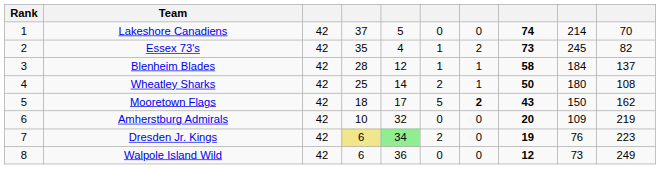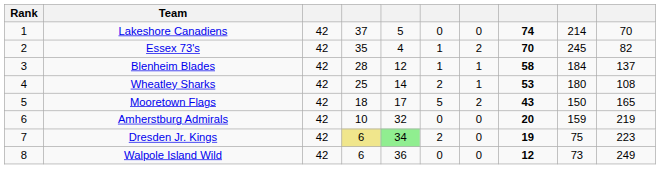 <table class="wikitable" style="text-align:center">
 <tr>
 <th bgcolor="#DDDDFF" width="5%">Rank</th>
 <th bgcolor="#DDDDFF" width="33%">Team</th>
 <th bgcolor="#DDDDFF" width="5%"></th>
 <th bgcolor="#DDDDFF" width="5%"></th>
 <th bgcolor="#DDDDFF" width="5%"></th>
 <th bgcolor="#DDDDFF" width="5%"></th>
 <th bgcolor="#DDDDFF" width="5%"></th>
 <th bgcolor="#DDDDFF" width="7.5%"></th>
 <th bgcolor="#DDDDFF" width="5%"></th>
 <th bgcolor="#DDDDFF" width="7.5%"></th>
 </tr>
 <tr>
 <td>1</td>
 <td><a href='#'>Lakeshore Canadiens</a></td>
 <td>42</td>
 <td>37</td>
 <td>5</td>
 <td>0</td>
 <td>0</td>
 <td><strong>74</strong></td>
 <td>214</td>
 <td>70</td>
 </tr>
 <tr>
 <td>2</td>
 <td><a href='#'>Essex 73's</a></td>
 <td>42</td>
 <td>35</td>
 <td>4</td>
 <td>1</td>
 <td>2</td>
-<td><strong>73</strong></td>
+<td><strong>70</strong></td>
 <td>245</td>
 <td>82</td>
 </tr>
 <tr>
 <td>3</td>
 <td><a href='#'>Blenheim Blades</a></td>
 <td>42</td>
 <td>28</td>
 <td>12</td>
 <td>1</td>
 <td>1</td>
 <td><strong>58</strong></td>
 <td>184</td>
 <td>137</td>
 </tr>
 <tr>
 <td>4</td>
 <td><a href='#'>Wheatley Sharks</a></td>
 <td>42</td>
 <td>25</td>
 <td>14</td>
 <td>2</td>
 <td>1</td>
-<td><strong>50</strong></td>
+<td><strong>53</strong></td>
 <td>180</td>
 <td>108</td>
 </tr>
 <tr>
 <td>5</td>
 <td><a href='#'>Mooretown Flags</a></td>
 <td>42</td>
 <td>18</td>
 <td>17</td>
 <td>5</td>
-<td><strong>2</strong></td>
+<td>2</td>
 <td><strong>43</strong></td>
 <td>150</td>
-<td>162</td>
+<td>165</td>
 </tr>
 <tr>
 <td>6</td>
 <td><a href='#'>Amherstburg Admirals</a></td>
 <td>42</td>
 <td>10</td>
 <td>32</td>
 <td>0</td>
 <td>0</td>
 <td><strong>20</strong></td>
-<td>109</td>
+<td>159</td>
 <td>219</td>
 </tr>
 <tr>
 <td>7</td>
 <td><a href='#'>Dresden Jr. Kings</a></td>
 <td>42</td>
 <td style="background: khaki;">6</td>
 <td style="background: lightgreen;">34</td>
 <td>2</td>
 <td>0</td>
 <td><strong>19</strong></td>
-<td>76</td>
+<td>75</td>
 <td>223</td>
 </tr>
 <tr>
 <td>8</td>
 <td><a href='#'>Walpole Island Wild</a></td>
 <td>42</td>
 <td>6</td>
 <td>36</td>
 <td>0</td>
 <td>0</td>
 <td><strong>12</strong></td>
 <td>73</td>
 <td>249</td>
 </tr>
 </table>
